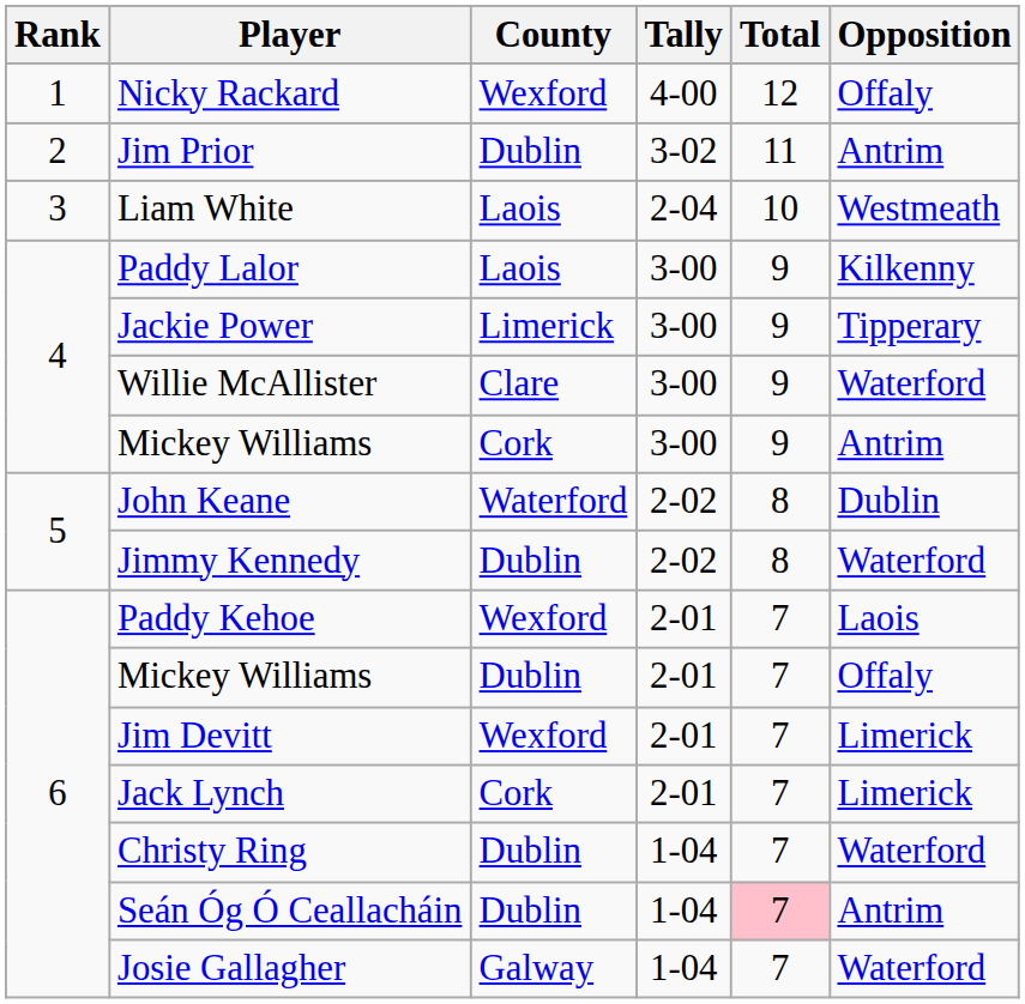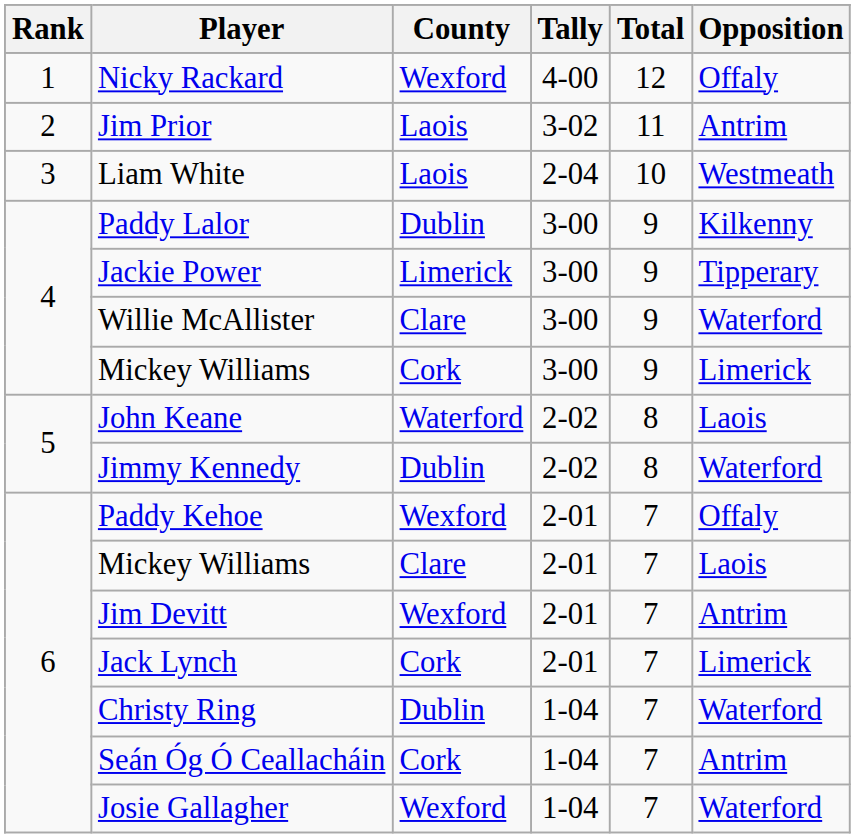 <table class="wikitable">
 <tr>
 <th>Rank</th>
 <th>Player</th>
 <th>County</th>
 <th>Tally</th>
 <th>Total</th>
 <th>Opposition</th>
 </tr>
 <tr>
 <td rowspan=1 align=center>1</td>
 <td><a href='#'>Nicky Rackard</a></td>
 <td><a href='#'>Wexford</a></td>
 <td align=center>4-00</td>
 <td align=center>12</td>
 <td><a href='#'>Offaly</a></td>
 </tr>
 <tr>
 <td rowspan=1 align=center>2</td>
 <td><a href='#'>Jim Prior</a></td>
-<td><a href='#'>Dublin</a></td>
+<td><a href='#'>Laois</a></td>
 <td align=center>3-02</td>
 <td align=center>11</td>
 <td><a href='#'>Antrim</a></td>
 </tr>
 <tr>
 <td rowspan=1 align=center>3</td>
 <td>Liam White</td>
 <td><a href='#'>Laois</a></td>
 <td align=center>2-04</td>
 <td align=center>10</td>
 <td><a href='#'>Westmeath</a></td>
 </tr>
 <tr>
 <td rowspan=4 align=center>4</td>
 <td><a href='#'>Paddy Lalor</a></td>
-<td><a href='#'>Laois</a></td>
+<td><a href='#'>Dublin</a></td>
 <td align=center>3-00</td>
 <td align=center>9</td>
 <td><a href='#'>Kilkenny</a></td>
 </tr>
 <tr>
 <td><a href='#'>Jackie Power</a></td>
 <td><a href='#'>Limerick</a></td>
 <td align=center>3-00</td>
 <td align=center>9</td>
 <td><a href='#'>Tipperary</a></td>
 </tr>
 <tr>
 <td>Willie McAllister</td>
 <td><a href='#'>Clare</a></td>
 <td align=center>3-00</td>
 <td align=center>9</td>
 <td><a href='#'>Waterford</a></td>
 </tr>
 <tr>
 <td>Mickey Williams</td>
 <td><a href='#'>Cork</a></td>
 <td align=center>3-00</td>
 <td align=center>9</td>
-<td><a href='#'>Antrim</a></td>
+<td><a href='#'>Limerick</a></td>
 </tr>
 <tr>
 <td rowspan=2 align=center>5</td>
 <td><a href='#'>John Keane</a></td>
 <td><a href='#'>Waterford</a></td>
 <td align=center>2-02</td>
 <td align=center>8</td>
-<td><a href='#'>Dublin</a></td>
+<td><a href='#'>Laois</a></td>
 </tr>
 <tr>
 <td><a href='#'>Jimmy Kennedy</a></td>
 <td><a href='#'>Dublin</a></td>
 <td align=center>2-02</td>
 <td align=center>8</td>
 <td><a href='#'>Waterford</a></td>
 </tr>
 <tr>
 <td rowspan=7 align=center>6</td>
 <td><a href='#'>Paddy Kehoe</a></td>
 <td><a href='#'>Wexford</a></td>
 <td align=center>2-01</td>
 <td align=center>7</td>
-<td><a href='#'>Laois</a></td>
+<td><a href='#'>Offaly</a></td>
 </tr>
 <tr>
 <td>Mickey Williams</td>
-<td><a href='#'>Dublin</a></td>
+<td><a href='#'>Clare</a></td>
 <td align=center>2-01</td>
 <td align=center>7</td>
-<td><a href='#'>Offaly</a></td>
+<td><a href='#'>Laois</a></td>
 </tr>
 <tr>
 <td><a href='#'>Jim Devitt</a></td>
 <td><a href='#'>Wexford</a></td>
 <td align=center>2-01</td>
 <td align=center>7</td>
-<td><a href='#'>Limerick</a></td>
+<td><a href='#'>Antrim</a></td>
 </tr>
 <tr>
 <td><a href='#'>Jack Lynch</a></td>
 <td><a href='#'>Cork</a></td>
 <td align=center>2-01</td>
 <td align=center>7</td>
 <td><a href='#'>Limerick</a></td>
 </tr>
 <tr>
 <td><a href='#'>Christy Ring</a></td>
 <td><a href='#'>Dublin</a></td>
 <td align=center>1-04</td>
 <td align=center>7</td>
 <td><a href='#'>Waterford</a></td>
 </tr>
 <tr>
 <td><a href='#'>Seán Óg Ó Ceallacháin</a></td>
-<td><a href='#'>Dublin</a></td>
+<td><a href='#'>Cork</a></td>
 <td align=center>1-04</td>
-<td align=center style="background: pink;">7</td>
+<td align=center>7</td>
 <td><a href='#'>Antrim</a></td>
 </tr>
 <tr>
 <td><a href='#'>Josie Gallagher</a></td>
-<td><a href='#'>Galway</a></td>
+<td><a href='#'>Wexford</a></td>
 <td align=center>1-04</td>
 <td align=center>7</td>
 <td><a href='#'>Waterford</a></td>
 </tr>
 </table>
